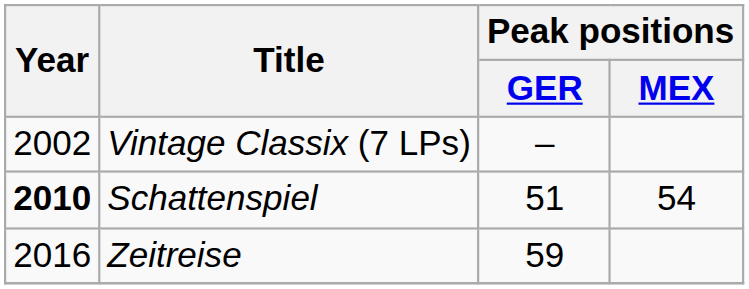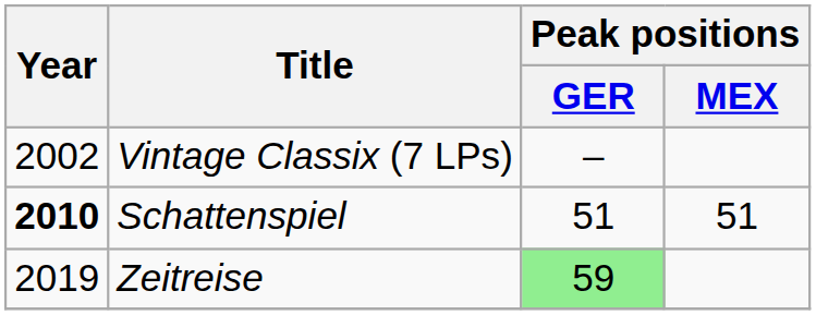 <table class="wikitable">
 <tr>
 <th rowspan="2">Year</th>
 <th rowspan="2">Title</th>
 <th colspan="2">Peak positions</th>
 </tr>
 <tr>
 <th><a href='#'>GER</a></th>
 <th><a href='#'>MEX</a></th>
 </tr>
 <tr>
 <td>2002</td>
 <td><em>Vintage Classix</em> (7 LPs)</td>
 <td align="center" >–</td>
 <td></td>
 </tr>
 <tr>
 <td><strong>2010</strong></td>
 <td><em>Schattenspiel</em></td>
 <td align="center" >51</td>
-<td align="center" >54</td>
+<td align="center" >51</td>
 </tr>
 <tr>
-<td>2016</td>
+<td>2019</td>
 <td><em>Zeitreise</em></td>
-<td align="center" >59</td>
+<td align="center"  style="background: lightgreen;">59</td>
 <td align="center" ></td>
 </tr>
 <tr>
 </tr>
 </table>
